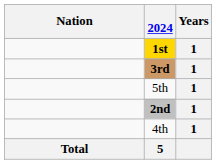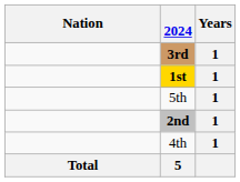 <table class="wikitable" style="text-align:center; font-size:100%">
 <tr>
 <th width=170>Nation</th>
 <th><br><a href='#'>2024</a></th>
 <th>Years</th>
 </tr>
 <tr>
 <td align=left></td>
-<td bgcolor=gold><strong>1st</strong></td>
+<td bgcolor=#cc9966><strong>3rd</strong></td>
 <th>1</th>
 </tr>
 <tr>
 <td align=left></td>
-<td bgcolor=#cc9966><strong>3rd</strong></td>
+<td bgcolor=gold><strong>1st</strong></td>
 <th>1</th>
 </tr>
 <tr>
 <td align=left></td>
 <td>5th</td>
 <th>1</th>
 </tr>
 <tr>
 <td align=left></td>
 <td bgcolor=silver><strong>2nd</strong></td>
 <th>1</th>
 </tr>
 <tr>
 <td align=left></td>
 <td>4th</td>
 <th>1</th>
 </tr>
 <tr>
 <th>Total</th>
 <th>5</th>
 <th></th>
 </tr>
 </table>
